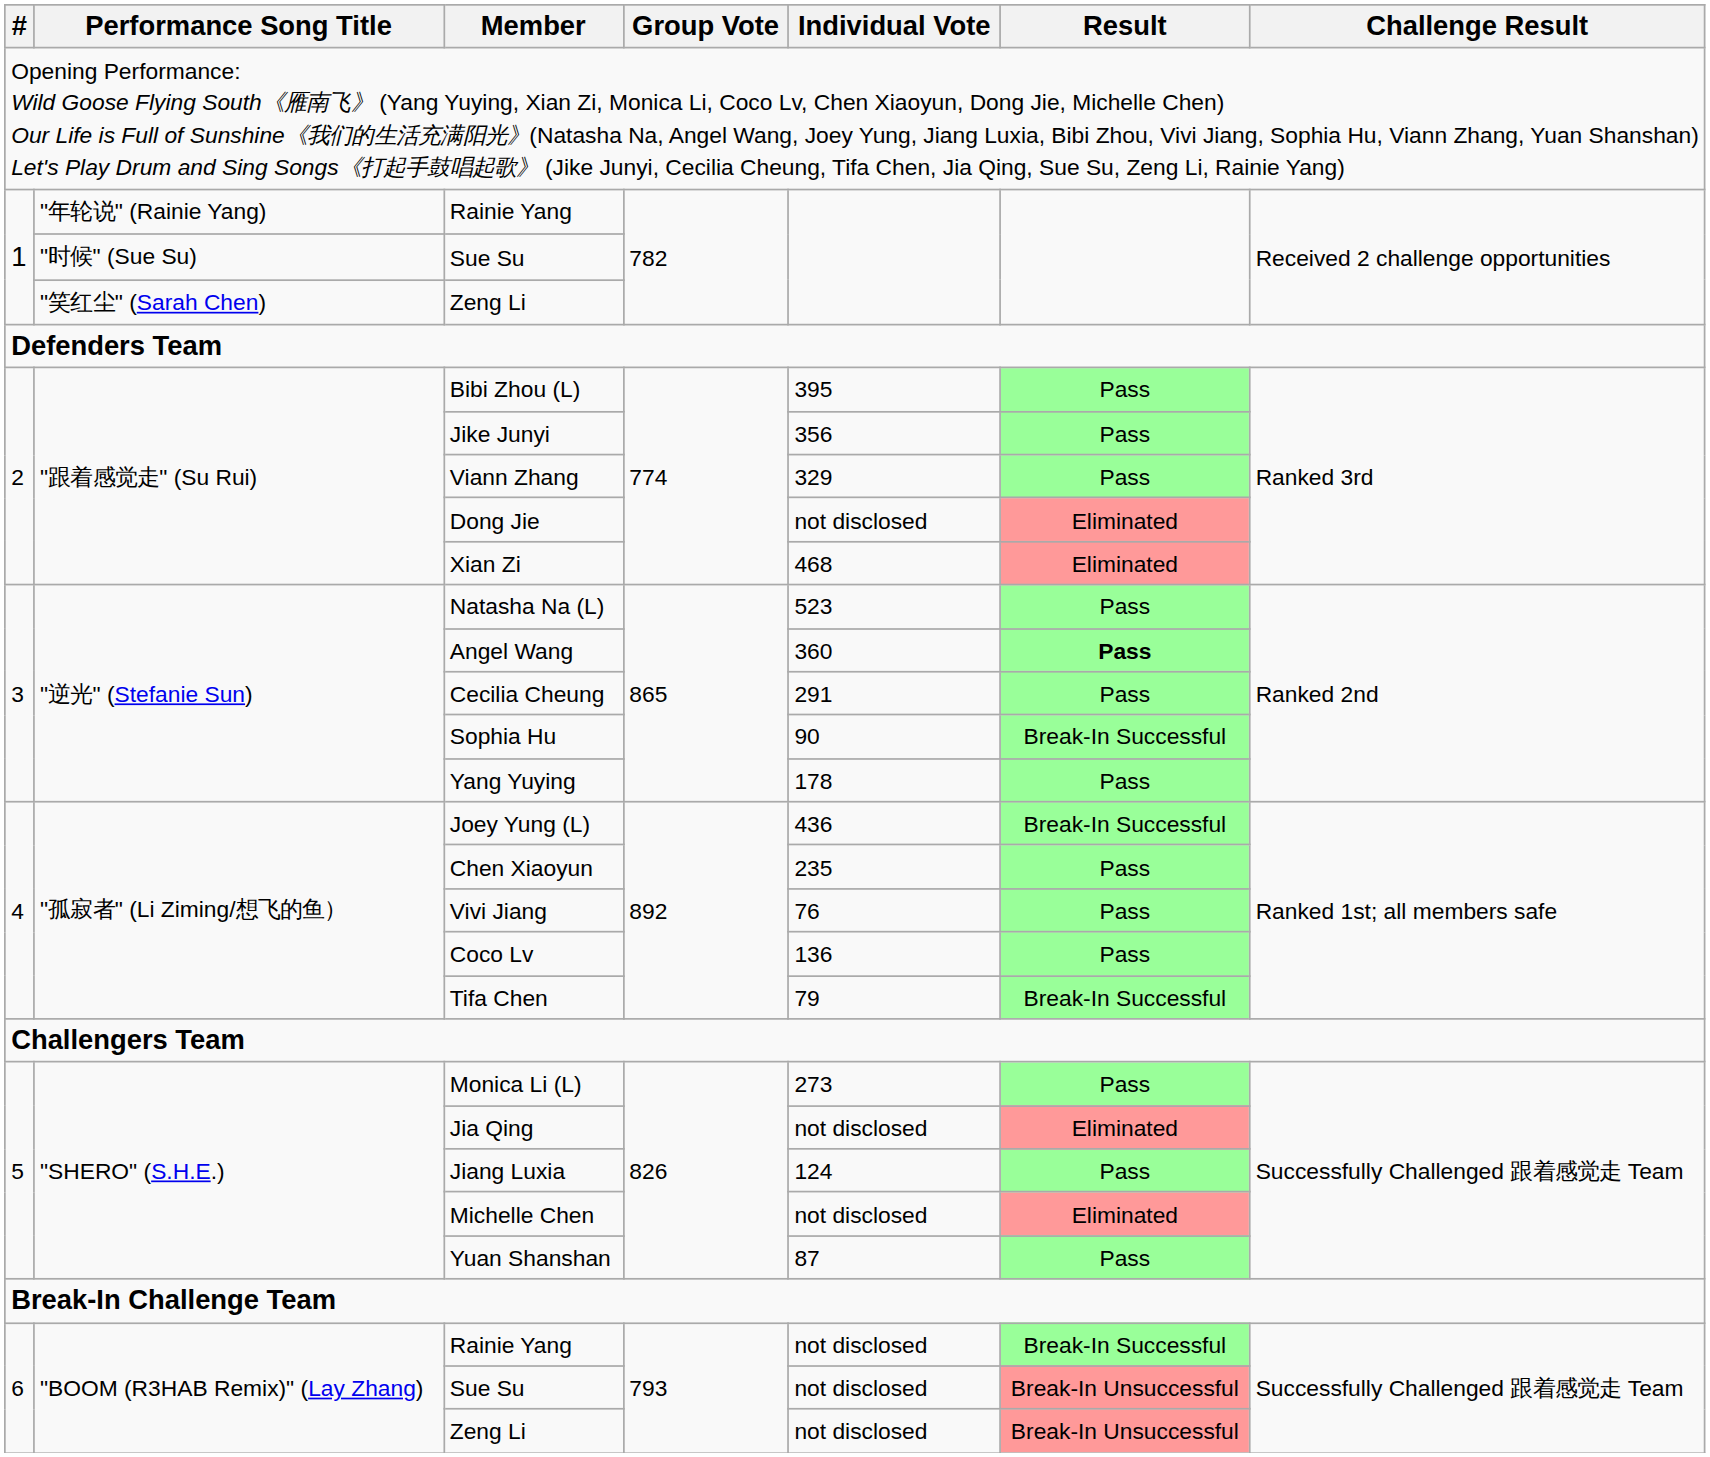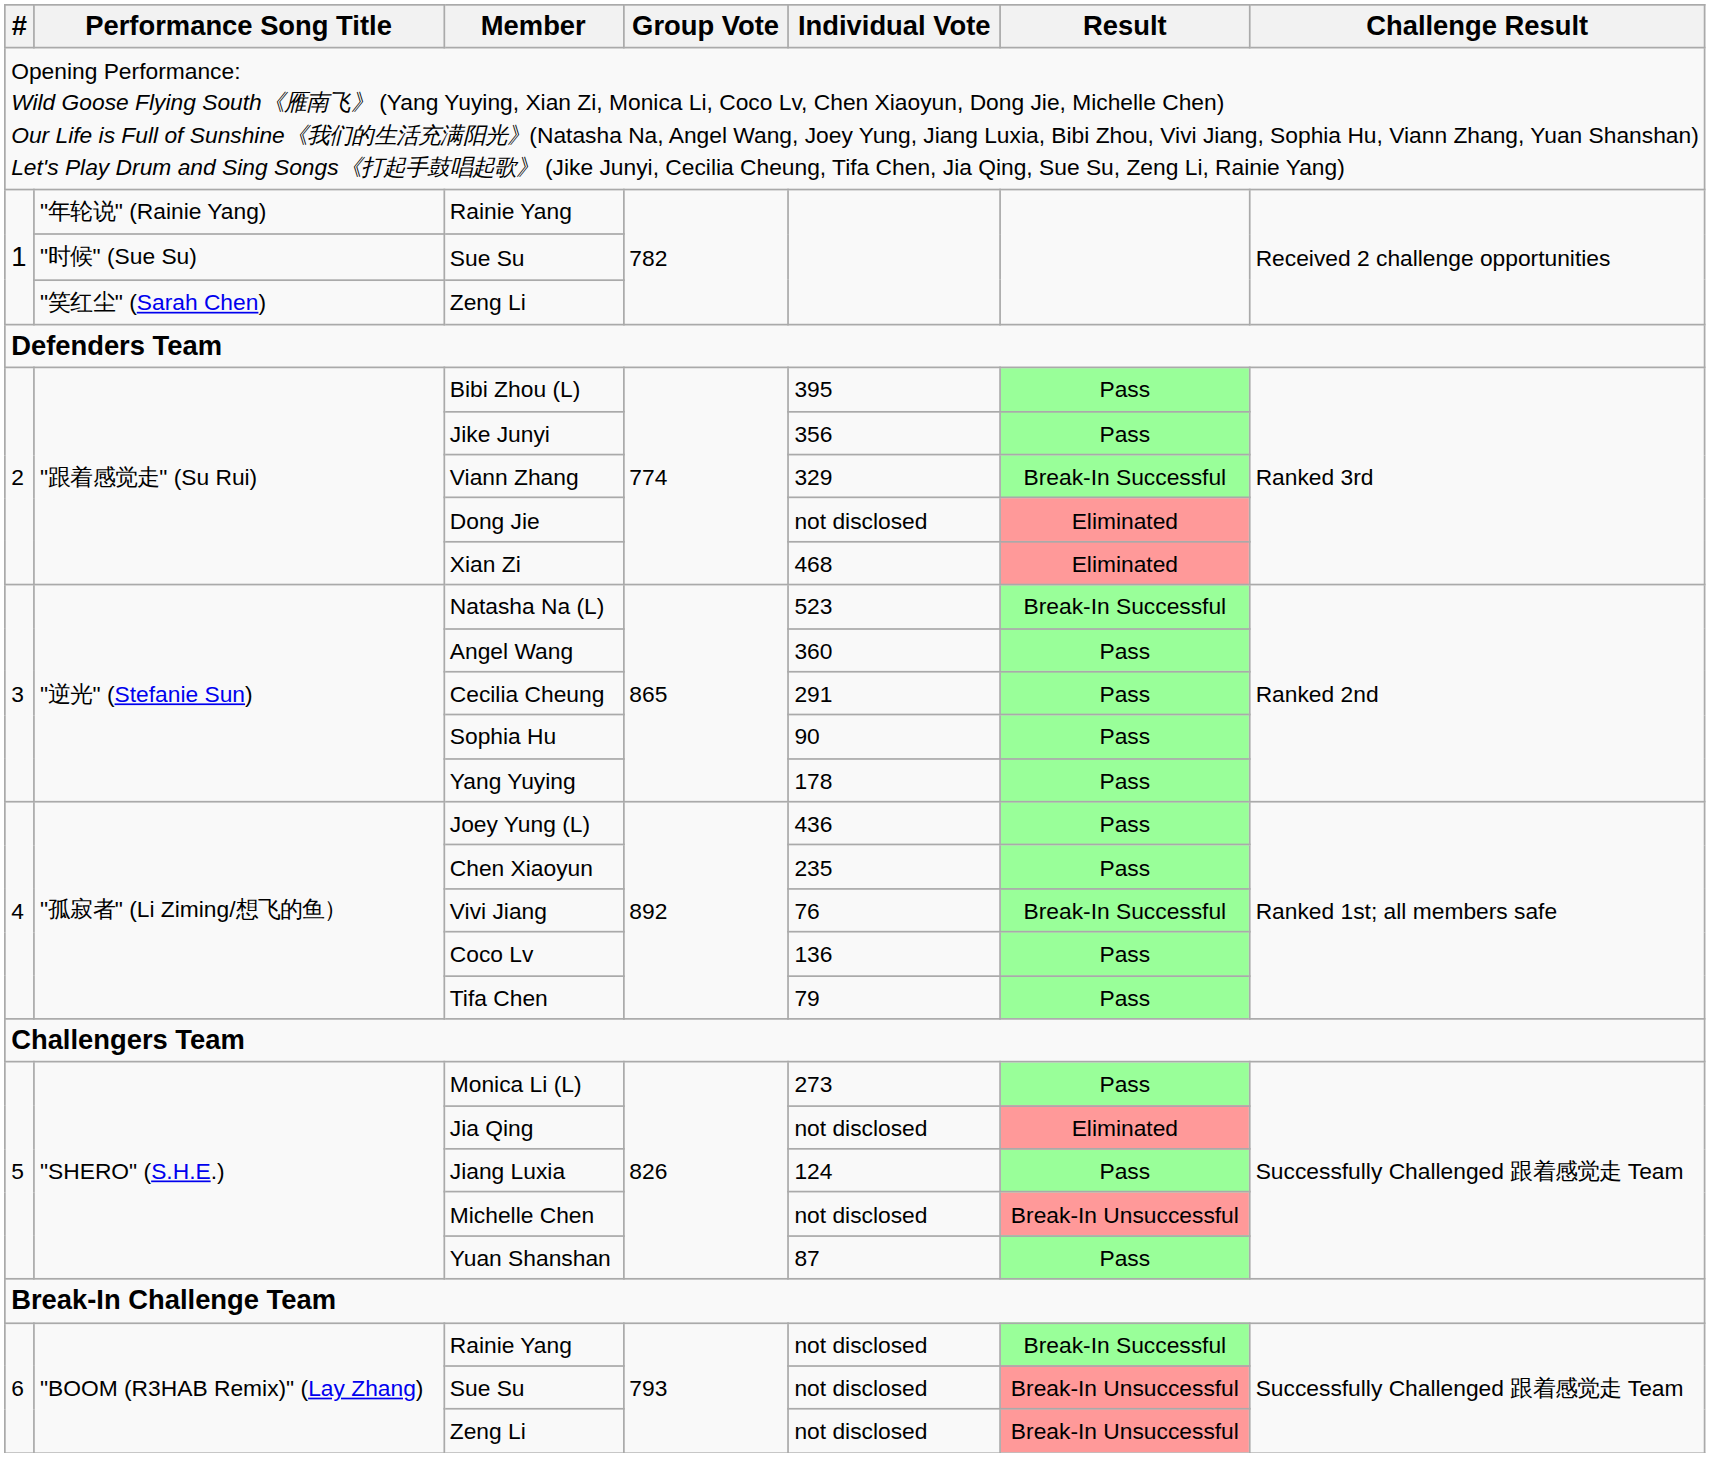 <table class="wikitable">
 <tr>
 <th>#</th>
 <th>Performance Song Title</th>
 <th>Member</th>
 <th>Group Vote</th>
 <th>Individual Vote</th>
 <th>Result</th>
 <th>Challenge Result</th>
 </tr>
 <tr>
 <td colspan="7"><small>Opening Performance:</small><br><small><em>Wild Goose Flying South《雁南飞》</em> (Yang Yuying, Xian Zi,  Monica Li, Coco Lv, Chen Xiaoyun, Dong Jie, Michelle Chen)</small><br><small><em>Our Life is Full of Sunshine《我们的生活充满阳光》</em>(Natasha Na, Angel Wang, Joey Yung, Jiang Luxia, Bibi Zhou, Vivi Jiang, Sophia Hu, Viann Zhang, Yuan Shanshan)</small><br><small><em>Let's Play Drum and Sing Songs《打起手鼓唱起歌》</em> (Jike Junyi, Cecilia Cheung, Tifa Chen,  Jia Qing,  Sue Su, Zeng Li, Rainie Yang)</small></td>
 </tr>
 <tr>
 <td rowspan="3">1</td>
 <td><small>"年轮说" (Rainie Yang)</small></td>
 <td><small>Rainie Yang</small></td>
 <td rowspan="3"><small>782</small></td>
 <td rowspan="3"></td>
 <td rowspan="3"></td>
 <td rowspan="3"><small>Received 2 challenge opportunities</small></td>
 </tr>
 <tr>
 <td><small>"时候" (Sue Su)</small></td>
 <td><small>Sue Su</small></td>
 </tr>
 <tr>
 <td><small>"笑红尘" (<a href='#'>Sarah Chen</a>)</small></td>
 <td><small>Zeng Li</small></td>
 </tr>
 <tr>
 <td colspan="7"><strong>Defenders Team</strong></td>
 </tr>
 <tr>
 <td rowspan="5"><small>2</small></td>
 <td rowspan="5"><small>"跟着感觉走" (Su Rui)</small></td>
 <td><small>Bibi Zhou (L)</small></td>
 <td rowspan="5"><small>774</small></td>
 <td><small>395</small></td>
 <td style="background:#9F9;vertical-align:middle;text-align:center;" class="table-yes"><small>Pass</small></td>
 <td rowspan="5"><small>Ranked 3rd</small></td>
 </tr>
 <tr>
 <td><small>Jike Junyi</small></td>
 <td><small>356</small></td>
 <td style="background:#9F9;vertical-align:middle;text-align:center;" class="table-yes"><small>Pass</small></td>
 </tr>
 <tr>
 <td><small>Viann Zhang</small></td>
 <td><small>329</small></td>
-<td style="background:#9F9;vertical-align:middle;text-align:center;" class="table-yes"><small>Pass</small></td>
+<td style="background:#9F9;vertical-align:middle;text-align:center;" class="table-yes"><small>Break-In Successful</small></td>
 </tr>
 <tr>
 <td><small>Dong Jie</small></td>
 <td><small>not disclosed</small></td>
 <td style="background:#F99; color:black; vertical-align: middle; text-align: center; " class="table-no"><small>Eliminated</small></td>
 </tr>
 <tr>
 <td><small>Xian Zi</small></td>
 <td><small>468</small></td>
 <td style="background:#F99; color:black; vertical-align: middle; text-align: center; " class="table-no"><small>Eliminated</small></td>
 </tr>
 <tr>
 <td rowspan="5"><small>3</small></td>
 <td rowspan="5"><small>"逆光" (<a href='#'>Stefanie Sun</a>)</small></td>
 <td><small>Natasha Na (L)</small></td>
 <td rowspan="5"><small>865</small></td>
 <td><small>523</small></td>
-<td style="background:#9F9;vertical-align:middle;text-align:center;" class="table-yes"><small>Pass</small></td>
+<td style="background:#9F9;vertical-align:middle;text-align:center;" class="table-yes"><small>Break-In Successful</small></td>
 <td rowspan="5"><small>Ranked 2nd</small></td>
 </tr>
 <tr>
 <td><small>Angel Wang</small></td>
 <td><small>360</small></td>
-<td style="background:#9F9;vertical-align:middle;text-align:center;" class="table-yes"><strong><small>Pass</small></strong></td>
+<td style="background:#9F9;vertical-align:middle;text-align:center;" class="table-yes"><small>Pass</small></td>
 </tr>
 <tr>
 <td><small>Cecilia Cheung</small></td>
 <td><small>291</small></td>
 <td style="background:#9F9;vertical-align:middle;text-align:center;" class="table-yes"><small>Pass</small></td>
 </tr>
 <tr>
 <td><small>Sophia Hu</small></td>
 <td><small>90</small></td>
-<td style="background:#9F9;vertical-align:middle;text-align:center;" class="table-yes"><small>Break-In Successful</small></td>
+<td style="background:#9F9;vertical-align:middle;text-align:center;" class="table-yes"><small>Pass</small></td>
 </tr>
 <tr>
 <td><small>Yang Yuying</small></td>
 <td><small>178</small></td>
 <td style="background:#9F9;vertical-align:middle;text-align:center;" class="table-yes"><small>Pass</small></td>
 </tr>
 <tr>
 <td rowspan="5"><small>4</small></td>
 <td rowspan="5"><small>"孤寂者" (Li Ziming/想飞的鱼）</small></td>
 <td><small>Joey Yung (L)</small></td>
 <td rowspan="5"><small>892</small></td>
 <td><small>436</small></td>
-<td style="background:#9F9;vertical-align:middle;text-align:center;" class="table-yes"><small>Break-In Successful</small></td>
+<td style="background:#9F9;vertical-align:middle;text-align:center;" class="table-yes"><small>Pass</small></td>
 <td rowspan="5"><small>Ranked 1st; all members safe</small></td>
 </tr>
 <tr>
 <td><small>Chen Xiaoyun</small></td>
 <td><small>235</small></td>
 <td style="background:#9F9;vertical-align:middle;text-align:center;" class="table-yes"><small>Pass</small></td>
 </tr>
 <tr>
 <td><small>Vivi Jiang</small></td>
 <td><small>76</small></td>
-<td style="background:#9F9;vertical-align:middle;text-align:center;" class="table-yes"><small>Pass</small></td>
+<td style="background:#9F9;vertical-align:middle;text-align:center;" class="table-yes"><small>Break-In Successful</small></td>
 </tr>
 <tr>
 <td><small>Coco Lv</small></td>
 <td><small>136</small></td>
 <td style="background:#9F9;vertical-align:middle;text-align:center;" class="table-yes"><small>Pass</small></td>
 </tr>
 <tr>
 <td><small>Tifa Chen</small></td>
 <td><small>79</small></td>
-<td style="background:#9F9;vertical-align:middle;text-align:center;" class="table-yes"><small>Break-In Successful</small></td>
+<td style="background:#9F9;vertical-align:middle;text-align:center;" class="table-yes"><small>Pass</small></td>
 </tr>
 <tr>
 <td colspan="7"><strong>Challengers Team</strong></td>
 </tr>
 <tr>
 <td rowspan="5"><small>5</small></td>
 <td rowspan="5"><small>"SHERO"  (<a href='#'>S.H.E</a>.)</small></td>
 <td><small>Monica Li (L)</small></td>
 <td rowspan="5"><small>826</small></td>
 <td><small>273</small></td>
 <td style="background:#9F9;vertical-align:middle;text-align:center;" class="table-yes"><small>Pass</small></td>
 <td rowspan="5"><small>Successfully Challenged 跟着感觉走 Team</small></td>
 </tr>
 <tr>
 <td><small>Jia Qing</small></td>
 <td><small>not disclosed</small></td>
 <td style="background:#F99; color:black; vertical-align: middle; text-align: center; " class="table-no"><small>Eliminated</small></td>
 </tr>
 <tr>
 <td><small>Jiang Luxia</small></td>
 <td><small>124</small></td>
 <td style="background:#9F9;vertical-align:middle;text-align:center;" class="table-yes"><small>Pass</small></td>
 </tr>
 <tr>
 <td><small>Michelle Chen</small></td>
 <td><small>not disclosed</small></td>
-<td style="background:#F99; color:black; vertical-align: middle; text-align: center; " class="table-no"><small>Eliminated</small></td>
+<td style="background:#F99; color:black; vertical-align: middle; text-align: center; " class="table-no"><small>Break-In Unsuccessful</small></td>
 </tr>
 <tr>
 <td><small>Yuan Shanshan</small></td>
 <td><small>87</small></td>
 <td style="background:#9F9;vertical-align:middle;text-align:center;" class="table-yes"><small>Pass</small></td>
 </tr>
 <tr>
 <td colspan="7"><strong>Break-In Challenge Team</strong></td>
 </tr>
 <tr>
 <td rowspan="3"><small>6</small></td>
 <td rowspan="3"><small>"BOOM (R3HAB Remix)" (<a href='#'>Lay Zhang</a>)</small></td>
 <td><small>Rainie Yang</small></td>
 <td rowspan="3"><small>793</small></td>
 <td><small>not disclosed</small></td>
 <td style="background:#9F9;vertical-align:middle;text-align:center;" class="table-yes"><small>Break-In Successful</small></td>
 <td rowspan="3"><small>Successfully Challenged 跟着感觉走 Team</small></td>
 </tr>
 <tr>
 <td><small>Sue Su</small></td>
 <td><small>not disclosed</small></td>
 <td style="background:#F99; color:black; vertical-align: middle; text-align: center; " class="table-no"><small>Break-In Unsuccessful</small></td>
 </tr>
 <tr>
 <td><small>Zeng Li</small></td>
 <td><small>not disclosed</small></td>
 <td style="background:#F99; color:black; vertical-align: middle; text-align: center; " class="table-no"><small>Break-In Unsuccessful</small></td>
 </tr>
 </table>
